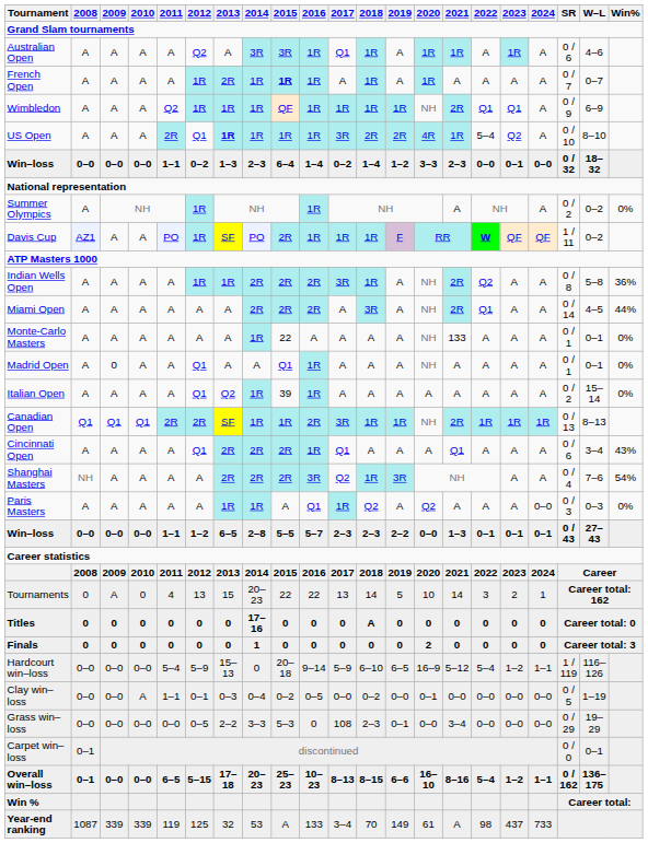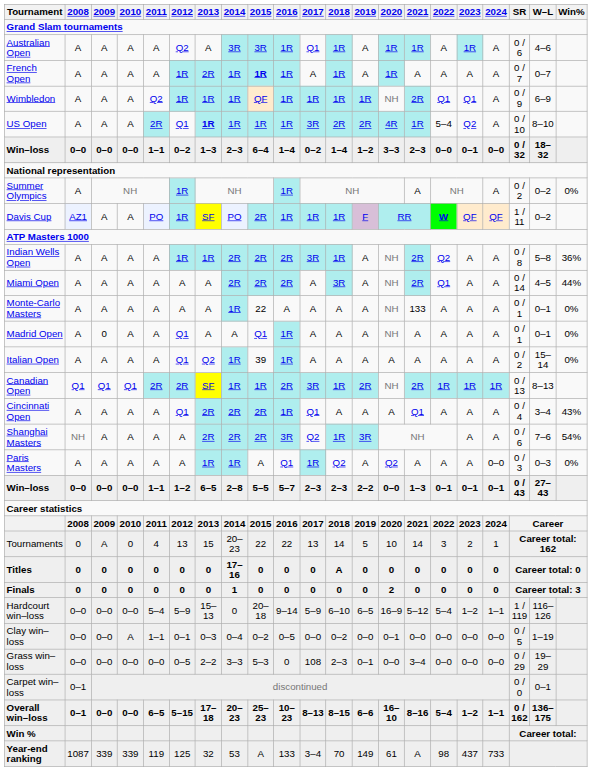 <table class="wikitable nowrap" style=text-align:center;font-size:92%>
 <tr>
 <th>Tournament</th>
 <th><a href='#'>2008</a></th>
 <th><a href='#'>2009</a></th>
 <th><a href='#'>2010</a></th>
 <th><a href='#'>2011</a></th>
 <th><a href='#'>2012</a></th>
 <th><a href='#'>2013</a></th>
 <th><a href='#'>2014</a></th>
 <th><a href='#'>2015</a></th>
 <th><a href='#'>2016</a></th>
 <th><a href='#'>2017</a></th>
 <th><a href='#'>2018</a></th>
 <th><a href='#'>2019</a></th>
 <th><a href='#'>2020</a></th>
 <th><a href='#'>2021</a></th>
 <th><a href='#'>2022</a></th>
 <th><a href='#'>2023</a></th>
 <th><a href='#'>2024</a></th>
 <th>SR</th>
 <th>W–L</th>
 <th>Win%</th>
 </tr>
 <tr>
 <td colspan="21" style="text-align:left"><strong><a href='#'>Grand Slam tournaments</a></strong></td>
 </tr>
 <tr>
 <td style=text-align:left><a href='#'>Australian Open</a></td>
 <td>A</td>
 <td>A</td>
 <td>A</td>
 <td>A</td>
 <td><a href='#'>Q2</a></td>
 <td>A</td>
 <td style=background:#afeeee><a href='#'>3R</a></td>
 <td style=background:#afeeee><a href='#'>3R</a></td>
 <td style=background:#afeeee><a href='#'>1R</a></td>
 <td><a href='#'>Q1</a></td>
 <td style=background:#afeeee><a href='#'>1R</a></td>
 <td>A</td>
 <td style=background:#afeeee><a href='#'>1R</a></td>
 <td style=background:#afeeee><a href='#'>1R</a></td>
 <td>A</td>
 <td style=background:#afeeee><a href='#'>1R</a></td>
 <td>A</td>
 <td>0 / 6</td>
 <td>4–6</td>
 <td></td>
 </tr>
 <tr>
 <td style=text-align:left><a href='#'>French Open</a></td>
 <td>A</td>
 <td>A</td>
 <td>A</td>
 <td>A</td>
 <td style=background:#afeeee><a href='#'>1R</a></td>
 <td style=background:#afeeee><a href='#'>2R</a></td>
 <td style=background:#afeeee><a href='#'>1R</a></td>
 <td style=background:#afeeee><strong><a href='#'>1R</a></strong></td>
 <td style=background:#afeeee><a href='#'>1R</a></td>
 <td>A</td>
 <td style=background:#afeeee><a href='#'>1R</a></td>
 <td>A</td>
 <td style=background:#afeeee><a href='#'>1R</a></td>
 <td>A</td>
 <td>A</td>
 <td>A</td>
 <td>A</td>
 <td>0 / 7</td>
 <td>0–7</td>
 <td></td>
 </tr>
 <tr>
 <td style=text-align:left><a href='#'>Wimbledon</a></td>
 <td>A</td>
 <td>A</td>
 <td>A</td>
 <td><a href='#'>Q2</a></td>
 <td style=background:#afeeee><a href='#'>1R</a></td>
 <td style=background:#afeeee><a href='#'>1R</a></td>
 <td style=background:#afeeee><a href='#'>1R</a></td>
 <td style=background:#ffebcd><a href='#'>QF</a></td>
 <td style=background:#afeeee><a href='#'>1R</a></td>
 <td style=background:#afeeee><a href='#'>1R</a></td>
 <td style=background:#afeeee><a href='#'>1R</a></td>
 <td style=background:#afeeee><a href='#'>1R</a></td>
 <td style=color:#767676>NH</td>
 <td style=background:#afeeee><a href='#'>2R</a></td>
 <td><a href='#'>Q1</a></td>
 <td><a href='#'>Q1</a></td>
 <td>A</td>
 <td>0 / 9</td>
 <td>6–9</td>
 <td></td>
 </tr>
 <tr>
 <td style=text-align:left><a href='#'>US Open</a></td>
 <td>A</td>
 <td>A</td>
 <td>A</td>
 <td style=background:#afeeee><a href='#'>2R</a></td>
 <td><a href='#'>Q1</a></td>
 <td style=background:#afeeee><strong><a href='#'>1R</a></strong></td>
 <td style=background:#afeeee><a href='#'>1R</a></td>
 <td style=background:#afeeee><a href='#'>1R</a></td>
 <td style=background:#afeeee><a href='#'>1R</a></td>
 <td style=background:#afeeee><a href='#'>3R</a></td>
 <td style=background:#afeeee><a href='#'>2R</a></td>
 <td style=background:#afeeee><a href='#'>2R</a></td>
 <td style=background:#afeeee><a href='#'>4R</a></td>
 <td style=background:#afeeee><a href='#'>1R</a></td>
 <td>5–4</td>
 <td><a href='#'>Q2</a></td>
 <td>A</td>
 <td>0 / 10</td>
 <td>8–10</td>
 <td></td>
 </tr>
 <tr style=font-weight:bold;background:#efefef>
 <td style=text-align:left>Win–loss</td>
 <td>0–0</td>
 <td>0–0</td>
 <td>0–0</td>
 <td>1–1</td>
 <td>0–2</td>
 <td>1–3</td>
 <td>2–3</td>
 <td>6–4</td>
 <td>1–4</td>
 <td>0–2</td>
 <td>1–4</td>
 <td>1–2</td>
 <td>3–3</td>
 <td>2–3</td>
 <td>0–0</td>
 <td>0–1</td>
 <td>0–0</td>
 <td>0 / 32</td>
 <td>18–32</td>
 <td></td>
 </tr>
 <tr>
 <td colspan="21" style="text-align:left"><strong>National representation</strong></td>
 </tr>
 <tr>
 <td style=text-align:left><a href='#'>Summer Olympics</a></td>
 <td>A</td>
 <td colspan=3 style=color:#767676>NH</td>
 <td style=background:#afeeee><a href='#'>1R</a></td>
 <td colspan=3 style=color:#767676>NH</td>
 <td style=background:#afeeee><a href='#'>1R</a></td>
 <td colspan=4 style=color:#767676>NH</td>
 <td>A</td>
 <td colspan=2 style=color:#767676>NH</td>
 <td>A</td>
 <td>0 / 2</td>
 <td>0–2</td>
 <td>0%</td>
 </tr>
 <tr>
 <td style=text-align:left><a href='#'>Davis Cup</a></td>
 <td style=background:#ecf2ff><a href='#'>AZ1</a></td>
 <td>A</td>
 <td>A</td>
 <td style=background:#ecf2ff><a href='#'>PO</a></td>
 <td style=background:#afeeee><a href='#'>1R</a></td>
 <td style=background:yellow><a href='#'>SF</a></td>
 <td style=background:#ecf2ff><a href='#'>PO</a></td>
 <td style=background:#afeeee><a href='#'>2R</a></td>
 <td style=background:#afeeee><a href='#'>1R</a></td>
 <td style=background:#afeeee><a href='#'>1R</a></td>
 <td style=background:#afeeee><a href='#'>1R</a></td>
 <td style=background:thistle><a href='#'>F</a></td>
 <td colspan="2" style=background:#afeeee><a href='#'>RR</a></td>
 <td style=background:lime><a href='#'><strong>W</strong></a></td>
 <td style=background:#ffebcd><a href='#'>QF</a></td>
 <td style=background:#ffebcd><a href='#'>QF</a></td>
 <td>1 / 11</td>
 <td>0–2</td>
 <td></td>
 </tr>
 <tr>
 <td colspan="21" style="text-align:left"><strong><a href='#'>ATP Masters 1000</a></strong></td>
 </tr>
 <tr>
 <td style=text-align:left><a href='#'>Indian Wells Open</a></td>
 <td>A</td>
 <td>A</td>
 <td>A</td>
 <td>A</td>
 <td style=background:#afeeee><a href='#'>1R</a></td>
 <td style=background:#afeeee><a href='#'>1R</a></td>
 <td style=background:#afeeee><a href='#'>2R</a></td>
 <td style=background:#afeeee><a href='#'>2R</a></td>
 <td style=background:#afeeee><a href='#'>2R</a></td>
 <td style=background:#afeeee><a href='#'>3R</a></td>
 <td style=background:#afeeee><a href='#'>1R</a></td>
 <td>A</td>
 <td style=color:#767676>NH</td>
 <td style=background:#afeeee><a href='#'>2R</a></td>
 <td><a href='#'>Q2</a></td>
 <td>A</td>
 <td>A</td>
 <td>0 / 8</td>
 <td>5–8</td>
 <td>36%</td>
 </tr>
 <tr>
 <td style=text-align:left><a href='#'>Miami Open</a></td>
 <td>A</td>
 <td>A</td>
 <td>A</td>
 <td>A</td>
 <td>A</td>
 <td>A</td>
 <td style=background:#afeeee><a href='#'>2R</a></td>
 <td style=background:#afeeee><a href='#'>2R</a></td>
 <td style=background:#afeeee><a href='#'>2R</a></td>
 <td>A</td>
 <td style=background:#afeeee><a href='#'>3R</a></td>
 <td>A</td>
 <td style=color:#767676>NH</td>
 <td style=background:#afeeee><a href='#'>2R</a></td>
 <td><a href='#'>Q1</a></td>
 <td>A</td>
 <td>A</td>
 <td>0 / 14</td>
 <td>4–5</td>
 <td>44%</td>
 </tr>
 <tr>
 <td style=text-align:left><a href='#'>Monte-Carlo Masters</a></td>
 <td>A</td>
 <td>A</td>
 <td>A</td>
 <td>A</td>
 <td>A</td>
 <td>A</td>
 <td style=background:#afeeee><a href='#'>1R</a></td>
 <td>22</td>
 <td>A</td>
 <td>A</td>
 <td>A</td>
 <td>A</td>
 <td style=color:#767676>NH</td>
 <td>133</td>
 <td>A</td>
 <td>A</td>
 <td>A</td>
 <td>0 / 1</td>
 <td>0–1</td>
 <td>0%</td>
 </tr>
 <tr>
 <td style=text-align:left><a href='#'>Madrid Open</a></td>
 <td>A</td>
 <td>0</td>
 <td>A</td>
 <td>A</td>
 <td><a href='#'>Q1</a></td>
 <td>A</td>
 <td>A</td>
 <td><a href='#'>Q1</a></td>
 <td style=background:#afeeee><a href='#'>1R</a></td>
 <td>A</td>
 <td>A</td>
 <td>A</td>
 <td style=color:#767676>NH</td>
 <td>A</td>
 <td>A</td>
 <td>A</td>
 <td>A</td>
 <td>0 / 1</td>
 <td>0–1</td>
 <td>0%</td>
 </tr>
 <tr>
 <td style=text-align:left><a href='#'>Italian Open</a></td>
 <td>A</td>
 <td>A</td>
 <td>A</td>
 <td>A</td>
 <td><a href='#'>Q1</a></td>
 <td><a href='#'>Q2</a></td>
 <td style=background:#afeeee><a href='#'>1R</a></td>
 <td>39</td>
 <td style=background:#afeeee><a href='#'>1R</a></td>
 <td>A</td>
 <td>A</td>
 <td>A</td>
 <td>A</td>
 <td>A</td>
 <td>A</td>
 <td>A</td>
 <td>A</td>
 <td>0 / 2</td>
 <td>15–14</td>
 <td>0%</td>
 </tr>
 <tr>
 <td style=text-align:left><a href='#'>Canadian Open</a></td>
 <td><a href='#'>Q1</a></td>
 <td><a href='#'>Q1</a></td>
 <td><a href='#'>Q1</a></td>
 <td style=background:#afeeee><a href='#'>2R</a></td>
 <td style=background:#afeeee><a href='#'>2R</a></td>
 <td style=background:yellow><a href='#'>SF</a></td>
 <td style=background:#afeeee><a href='#'>1R</a></td>
 <td style=background:#afeeee><a href='#'>1R</a></td>
 <td style=background:#afeeee><a href='#'>2R</a></td>
 <td style=background:#afeeee><a href='#'>3R</a></td>
 <td style=background:#afeeee><a href='#'>1R</a></td>
-<td style=background:#afeeee><a href='#'>1R</a></td>
+<td style=background:#afeeee><a href='#'>2R</a></td>
 <td style=color:#767676>NH</td>
 <td style=background:#afeeee><a href='#'>2R</a></td>
 <td style=background:#afeeee><a href='#'>1R</a></td>
 <td style=background:#afeeee><a href='#'>1R</a></td>
 <td style=background:#afeeee><a href='#'>1R</a></td>
 <td>0 / 13</td>
 <td>8–13</td>
 <td></td>
 </tr>
 <tr>
 <td style=text-align:left><a href='#'>Cincinnati Open</a></td>
 <td>A</td>
 <td>A</td>
 <td>A</td>
 <td>A</td>
 <td><a href='#'>Q1</a></td>
 <td style=background:#afeeee><a href='#'>2R</a></td>
 <td style=background:#afeeee><a href='#'>2R</a></td>
 <td style=background:#afeeee><a href='#'>2R</a></td>
 <td style=background:#afeeee><a href='#'>1R</a></td>
 <td><a href='#'>Q1</a></td>
 <td>A</td>
 <td>A</td>
 <td>A</td>
 <td><a href='#'>Q1</a></td>
 <td>A</td>
 <td>A</td>
 <td>A</td>
-<td>0 / 6</td>
+<td>0 / 4</td>
 <td>3–4</td>
 <td>43%</td>
 </tr>
 <tr>
 <td style=text-align:left><a href='#'>Shanghai Masters</a></td>
 <td style=color:#767676>NH</td>
 <td>A</td>
 <td>A</td>
 <td>A</td>
 <td>A</td>
 <td style=background:#afeeee><a href='#'>2R</a></td>
 <td style=background:#afeeee><a href='#'>2R</a></td>
 <td style=background:#afeeee><a href='#'>2R</a></td>
 <td style=background:#afeeee><a href='#'>3R</a></td>
 <td><a href='#'>Q2</a></td>
 <td style=background:#afeeee><a href='#'>1R</a></td>
 <td style=background:#afeeee><a href='#'>3R</a></td>
 <td colspan=3 style=color:#767676>NH</td>
 <td>A</td>
 <td>A</td>
-<td>0 / 4</td>
+<td>0 / 6</td>
 <td>7–6</td>
 <td>54%</td>
 </tr>
 <tr>
 <td style=text-align:left><a href='#'>Paris Masters</a></td>
 <td>A</td>
 <td>A</td>
 <td>A</td>
 <td>A</td>
 <td>A</td>
 <td style=background:#afeeee><a href='#'>1R</a></td>
 <td style=background:#afeeee><a href='#'>1R</a></td>
 <td>A</td>
 <td><a href='#'>Q1</a></td>
 <td style=background:#afeeee><a href='#'>1R</a></td>
 <td><a href='#'>Q2</a></td>
 <td>A</td>
 <td><a href='#'>Q2</a></td>
 <td>A</td>
 <td>A</td>
 <td>A</td>
 <td>0–0</td>
 <td>0 / 3</td>
 <td>0–3</td>
 <td>0%</td>
 </tr>
 <tr style=font-weight:bold;background:#efefef>
 <td style=text-align:left>Win–loss</td>
 <td>0–0</td>
 <td>0–0</td>
 <td>0–0</td>
 <td>1–1</td>
 <td>1–2</td>
 <td>6–5</td>
 <td>2–8</td>
 <td>5–5</td>
 <td>5–7</td>
 <td>2–3</td>
 <td>2–3</td>
 <td>2–2</td>
 <td>0–0</td>
 <td>1–3</td>
 <td>0–1</td>
 <td>0–1</td>
 <td>0–1</td>
 <td>0 / 43</td>
 <td>27–43</td>
 <td></td>
 </tr>
 <tr>
 <td colspan="21" style="text-align:left"><strong>Career statistics</strong></td>
 </tr>
 <tr>
 <th></th>
 <th>2008</th>
 <th>2009</th>
 <th>2010</th>
 <th>2011</th>
 <th>2012</th>
 <th>2013</th>
 <th>2014</th>
 <th>2015</th>
 <th>2016</th>
 <th>2017</th>
 <th>2018</th>
 <th>2019</th>
 <th>2020</th>
 <th>2021</th>
 <th>2022</th>
 <th>2023</th>
 <th>2024</th>
 <th colspan="3">Career</th>
 </tr>
 <tr style=background:#efefef>
 <td style=text-align:left>Tournaments</td>
 <td>0</td>
 <td>A</td>
 <td>0</td>
 <td>4</td>
 <td>13</td>
 <td>15</td>
 <td>20–23</td>
 <td>22</td>
 <td>22</td>
 <td>13</td>
 <td>14</td>
 <td>5</td>
 <td>10</td>
 <td>14</td>
 <td>3</td>
 <td>2</td>
 <td>1</td>
 <td colspan="3"><strong>Career total: 162</strong></td>
 </tr>
 <tr style=font-weight:bold;background:#efefef>
 <td style=text-align:left>Titles</td>
 <td>0</td>
 <td>0</td>
 <td>0</td>
 <td>0</td>
 <td>0</td>
 <td>0</td>
 <td>17–16</td>
 <td>0</td>
 <td>0</td>
 <td>0</td>
 <td>A</td>
 <td>0</td>
 <td>0</td>
 <td>0</td>
 <td>0</td>
 <td>0</td>
 <td>0</td>
 <td colspan="3">Career total: 0</td>
 </tr>
 <tr style=font-weight:bold;background:#efefef>
 <td style=text-align:left>Finals</td>
 <td>0</td>
 <td>0</td>
 <td>0</td>
 <td>0</td>
 <td>0</td>
 <td>0</td>
 <td>1</td>
 <td>0</td>
 <td>0</td>
 <td>0</td>
 <td>0</td>
 <td>0</td>
 <td>2</td>
 <td>0</td>
 <td>0</td>
 <td>0</td>
 <td>0</td>
 <td colspan="3">Career total: 3</td>
 </tr>
 <tr style=background:#efefef>
 <td style=text-align:left>Hardcourt win–loss</td>
 <td>0–0</td>
 <td>0–0</td>
 <td>0–0</td>
 <td>5–4</td>
 <td>5–9</td>
 <td>15–13</td>
 <td>0</td>
 <td>20–18</td>
 <td>9–14</td>
 <td>5–9</td>
 <td>6–10</td>
 <td>6–5</td>
 <td>16–9</td>
 <td>5–12</td>
 <td>5–4</td>
 <td>1–2</td>
 <td>1–1</td>
 <td>1 / 119</td>
 <td>116–126</td>
 <td></td>
 </tr>
 <tr style=background:#efefef>
 <td style=text-align:left>Clay win–loss</td>
 <td>0–0</td>
 <td>0–0</td>
 <td>A</td>
 <td>1–1</td>
 <td>0–1</td>
 <td>0–3</td>
 <td>0–4</td>
 <td>0–2</td>
 <td>0–5</td>
 <td>0–0</td>
 <td>0–2</td>
 <td>0–0</td>
 <td>0–1</td>
 <td>0–0</td>
 <td>0–0</td>
 <td>0–0</td>
 <td>0–0</td>
 <td>0 / 5</td>
 <td>1–19</td>
 <td></td>
 </tr>
 <tr style=background:#efefef>
 <td style=text-align:left>Grass win–loss</td>
 <td>0–0</td>
 <td>0–0</td>
 <td>0–0</td>
 <td>0–0</td>
 <td>0–5</td>
 <td>2–2</td>
 <td>3–3</td>
 <td>5–3</td>
 <td>0</td>
 <td>108</td>
 <td>2–3</td>
 <td>0–1</td>
 <td>0–0</td>
 <td>3–4</td>
 <td>0–0</td>
 <td>0–0</td>
 <td>0–0</td>
 <td>0 / 29</td>
 <td>19–29</td>
 <td></td>
 </tr>
 <tr style=background:#efefef>
 <td style=text-align:left>Carpet win–loss</td>
 <td>0–1</td>
 <td colspan="16" style="color:#767676">discontinued</td>
 <td>0 / 0</td>
 <td>0–1</td>
 <td></td>
 </tr>
 <tr style=font-weight:bold;background:#efefef>
 <td style=text-align:left>Overall win–loss</td>
 <td>0–1</td>
 <td>0–0</td>
 <td>0–0</td>
 <td>6–5</td>
 <td>5–15</td>
 <td>17–18</td>
 <td>20–23</td>
 <td>25–23</td>
 <td>10–23</td>
 <td>8–13</td>
 <td>8–15</td>
 <td>6–6</td>
 <td>16–10</td>
 <td>8–16</td>
 <td>5–4</td>
 <td>1–2</td>
 <td>1–1</td>
 <td>0 / 162</td>
 <td>136–175</td>
 <td></td>
 </tr>
 <tr style=background:#efefef>
 <td style=text-align:left><strong>Win %</strong></td>
 <td><strong></strong></td>
 <td><strong></strong></td>
 <td><strong></strong></td>
 <td><strong></strong></td>
 <td><strong></strong></td>
 <td><strong></strong></td>
 <td><strong></strong></td>
 <td><strong></strong></td>
 <td><strong></strong></td>
 <td><strong></strong></td>
 <td><strong></strong></td>
 <td><strong></strong></td>
 <td><strong></strong></td>
 <td><strong></strong></td>
 <td><strong></strong></td>
 <td><strong></strong></td>
 <td><strong></strong></td>
 <td colspan="3"><strong>Career total: </strong></td>
 </tr>
 <tr style=background:#efefef>
 <td style=text-align:left><strong>Year-end ranking</strong></td>
 <td>1087</td>
 <td>339</td>
 <td>339</td>
 <td>119</td>
 <td>125</td>
 <td>32</td>
 <td>53</td>
 <td>A</td>
 <td>133</td>
 <td>3–4</td>
 <td>70</td>
 <td>149</td>
 <td>61</td>
 <td>A</td>
 <td>98</td>
 <td>437</td>
 <td>733</td>
 <td colspan="3"></td>
 </tr>
 </table>
